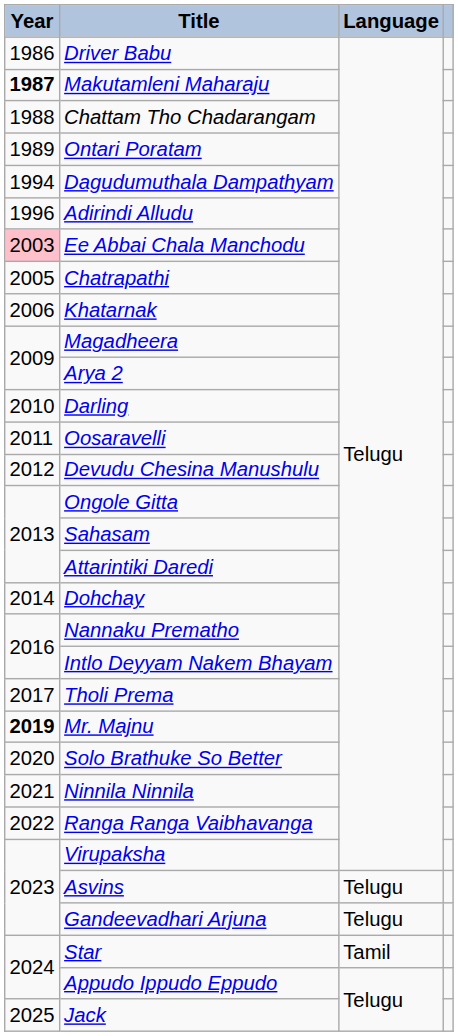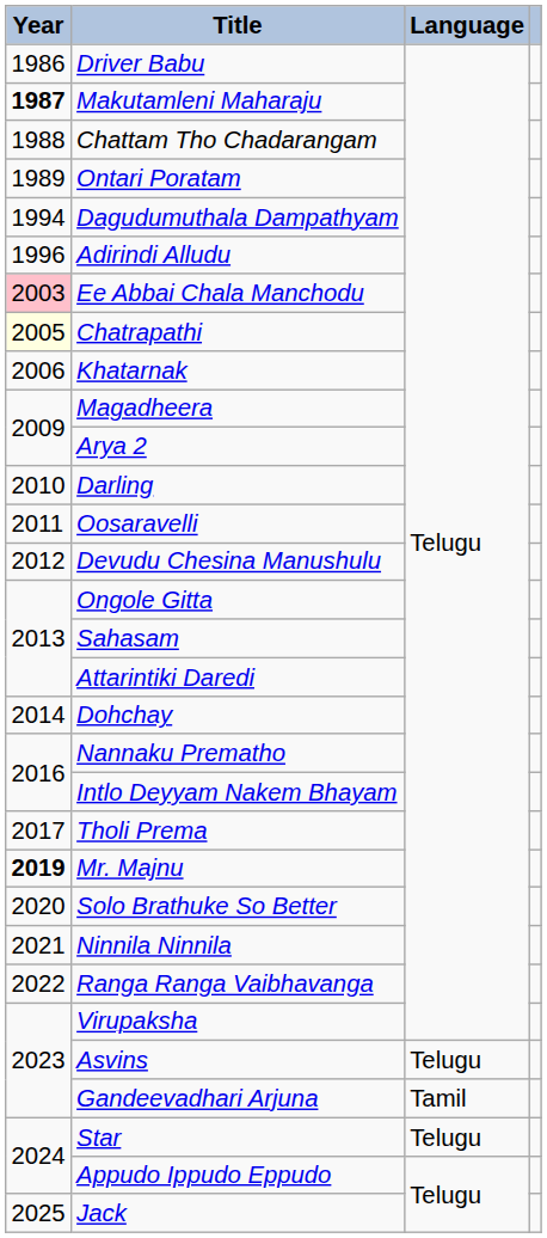 <table class="wikitable sortable" style="font-size:90%">
 <tr style="text-align:center;">
 <th style="text-align:center; background:#b0c4de;">Year</th>
 <th style="text-align:center; background:#b0c4de;">Title</th>
 <th style="text-align:center; background:#b0c4de;">Language</th>
 <th style="text-align:center; background:#b0c4de;" class="unsortable"></th>
 </tr>
 <tr>
 <td>1986</td>
 <td><em><a href='#'>Driver Babu</a></em></td>
 <td rowspan="26">Telugu</td>
 <td></td>
 </tr>
 <tr>
 <td><strong>1987</strong></td>
 <td><em><a href='#'>Makutamleni Maharaju</a></em></td>
 <td></td>
 </tr>
 <tr>
 <td>1988</td>
 <td><em>Chattam Tho Chadarangam</em></td>
 <td></td>
 </tr>
 <tr>
 <td>1989</td>
 <td><em><a href='#'>Ontari Poratam</a></em></td>
 <td></td>
 </tr>
 <tr>
 <td>1994</td>
 <td><em><a href='#'>Dagudumuthala Dampathyam</a></em></td>
 <td></td>
 </tr>
 <tr>
 <td>1996</td>
 <td><em><a href='#'>Adirindi Alludu</a></em></td>
 <td></td>
 </tr>
 <tr>
 <td style="background: pink;">2003</td>
 <td><em><a href='#'>Ee Abbai Chala Manchodu</a></em></td>
 <td></td>
 </tr>
 <tr>
-<td>2005</td>
+<td style="background: lightyellow;">2005</td>
 <td><em><a href='#'>Chatrapathi</a></em></td>
 <td></td>
 </tr>
 <tr>
 <td>2006</td>
 <td><em><a href='#'>Khatarnak</a></em></td>
 <td></td>
 </tr>
 <tr>
 <td rowspan="2">2009</td>
 <td><em><a href='#'>Magadheera</a></em></td>
 <td></td>
 </tr>
 <tr>
 <td><em><a href='#'>Arya 2</a></em></td>
 <td></td>
 </tr>
 <tr>
 <td>2010</td>
 <td><em><a href='#'>Darling</a></em></td>
 <td></td>
 </tr>
 <tr>
 <td>2011</td>
 <td><em><a href='#'>Oosaravelli</a></em></td>
 <td></td>
 </tr>
 <tr>
 <td>2012</td>
 <td><em><a href='#'>Devudu Chesina Manushulu</a></em></td>
 <td></td>
 </tr>
 <tr>
 <td rowspan="3">2013</td>
 <td><em><a href='#'>Ongole Gitta</a></em></td>
 <td></td>
 </tr>
 <tr>
 <td><em><a href='#'>Sahasam</a></em></td>
 <td></td>
 </tr>
 <tr>
 <td><em><a href='#'>Attarintiki Daredi</a></em></td>
 <td></td>
 </tr>
 <tr>
 <td>2014</td>
 <td><em><a href='#'>Dohchay</a></em></td>
 <td></td>
 </tr>
 <tr>
 <td rowspan="2">2016</td>
 <td><em><a href='#'>Nannaku Prematho</a> </em></td>
 <td></td>
 </tr>
 <tr>
 <td><em><a href='#'>Intlo Deyyam Nakem Bhayam</a></em></td>
 <td></td>
 </tr>
 <tr>
 <td>2017</td>
 <td><em><a href='#'>Tholi Prema</a></em></td>
 <td></td>
 </tr>
 <tr>
 <td><strong>2019</strong></td>
 <td><em><a href='#'>Mr. Majnu</a></em></td>
 <td></td>
 </tr>
 <tr>
 <td>2020</td>
 <td><em><a href='#'>Solo Brathuke So Better</a></em></td>
 <td></td>
 </tr>
 <tr>
 <td>2021</td>
 <td><em><a href='#'>Ninnila Ninnila</a></em></td>
 <td></td>
 </tr>
 <tr>
 <td>2022</td>
 <td><em><a href='#'>Ranga Ranga Vaibhavanga</a></em></td>
 <td></td>
 </tr>
 <tr>
 <td rowspan="3">2023</td>
 <td><em><a href='#'>Virupaksha</a></em></td>
 <td></td>
 </tr>
 <tr>
 <td><em><a href='#'>Asvins</a></em></td>
 <td>Telugu</td>
 <td></td>
 </tr>
 <tr>
 <td><em><a href='#'>Gandeevadhari Arjuna</a></em></td>
-<td>Telugu</td>
+<td>Tamil</td>
 <td></td>
 </tr>
 <tr>
 <td rowspan="2">2024</td>
 <td><em><a href='#'>Star</a></em></td>
-<td>Tamil</td>
+<td>Telugu</td>
 <td></td>
 </tr>
 <tr>
 <td><em><a href='#'>Appudo Ippudo Eppudo</a></em></td>
 <td rowspan="2">Telugu</td>
 <td></td>
 </tr>
 <tr>
 <td>2025</td>
 <td><em><a href='#'>Jack</a></em></td>
 <td></td>
 </tr>
 </table>
